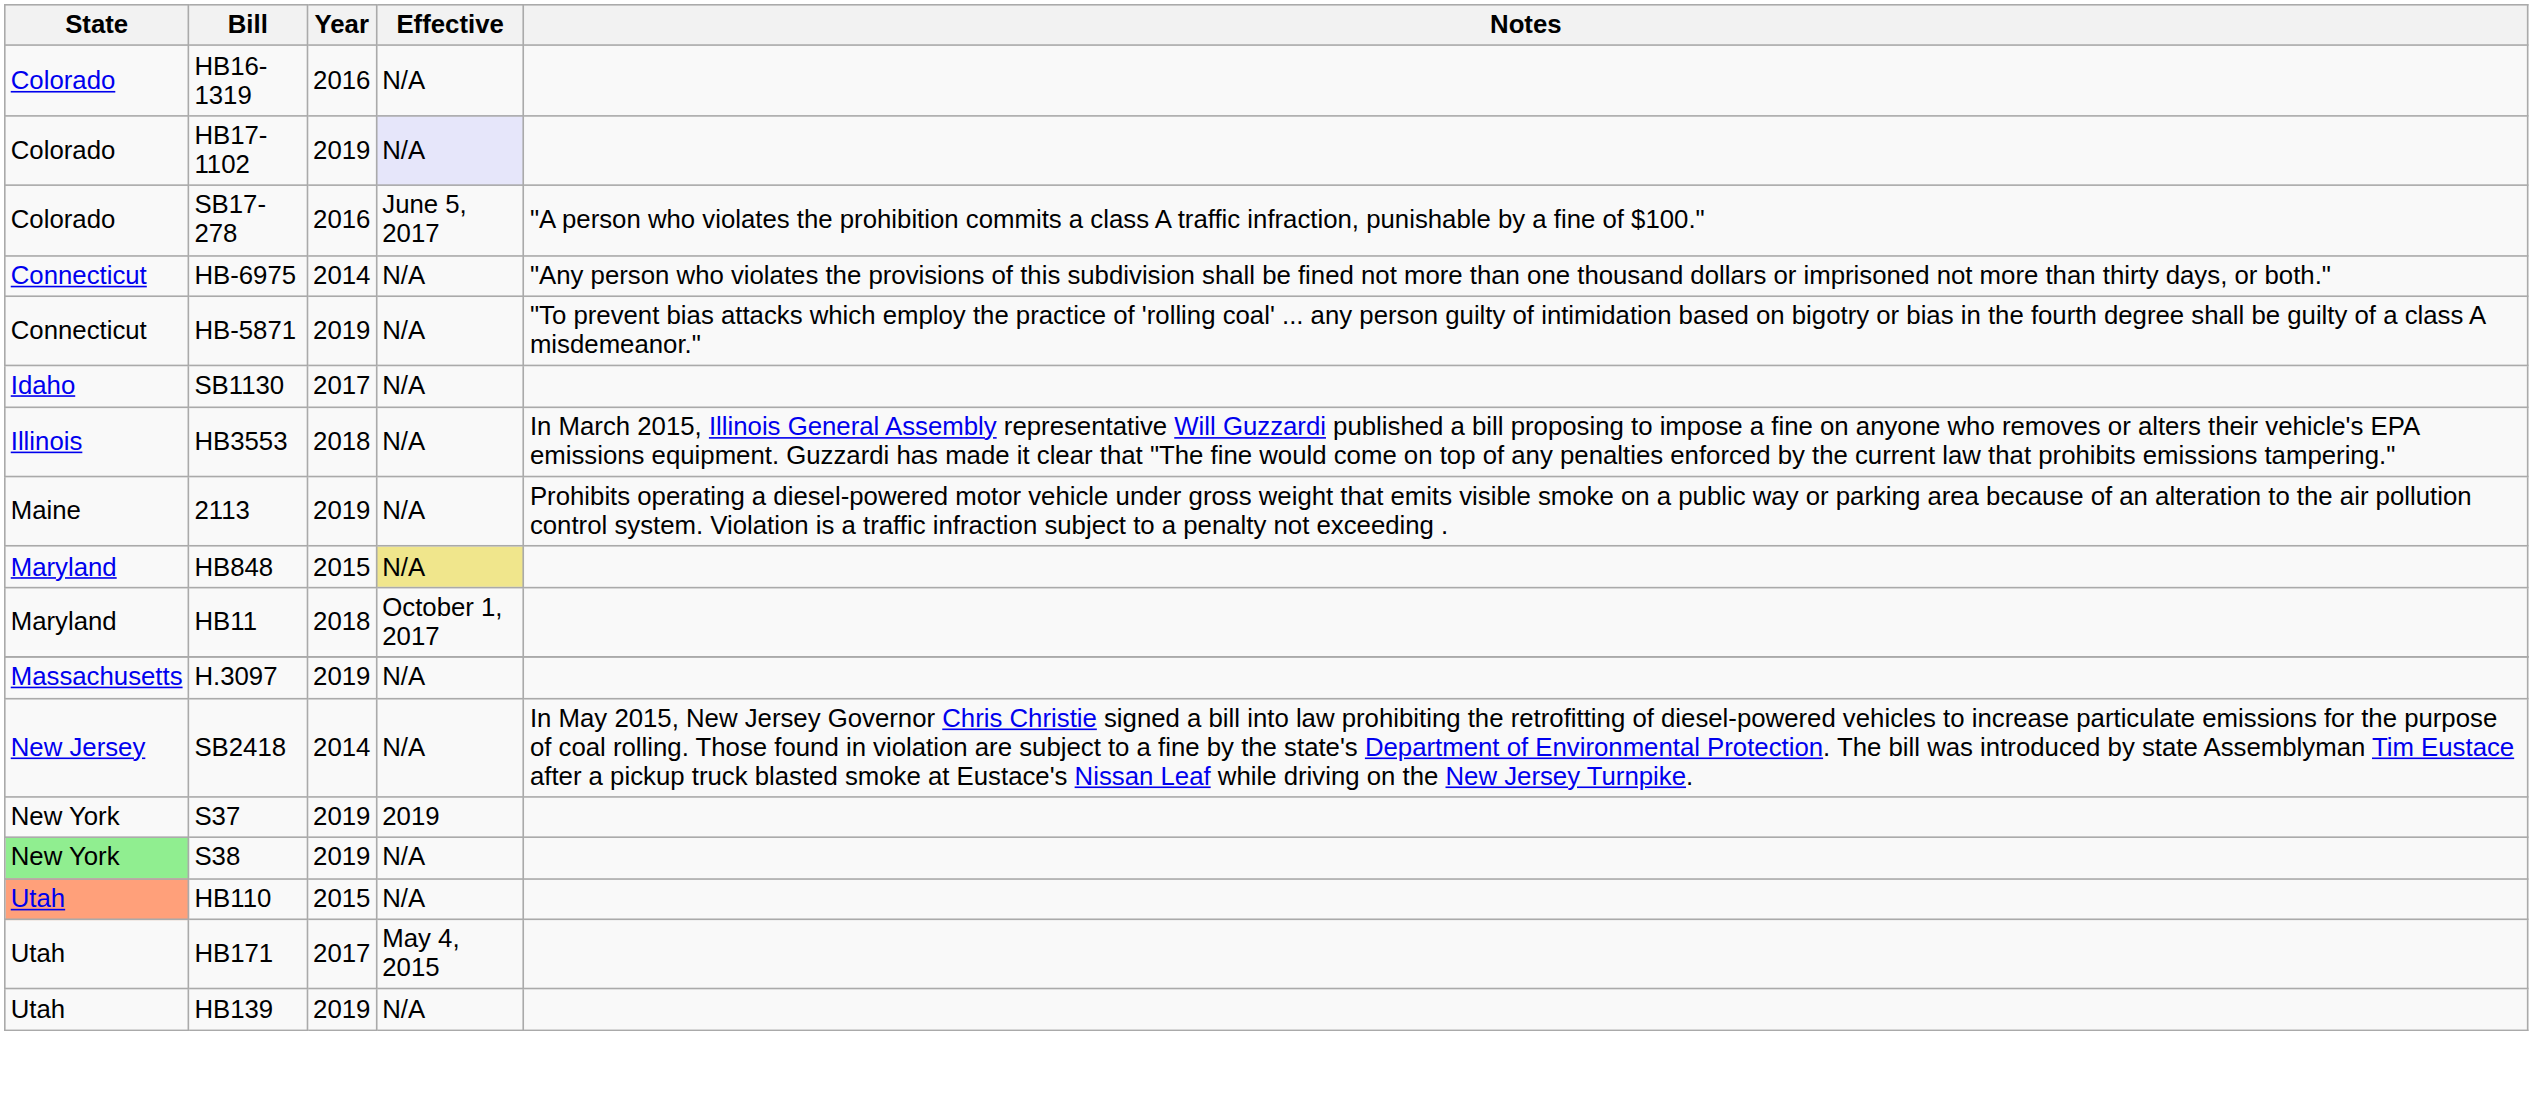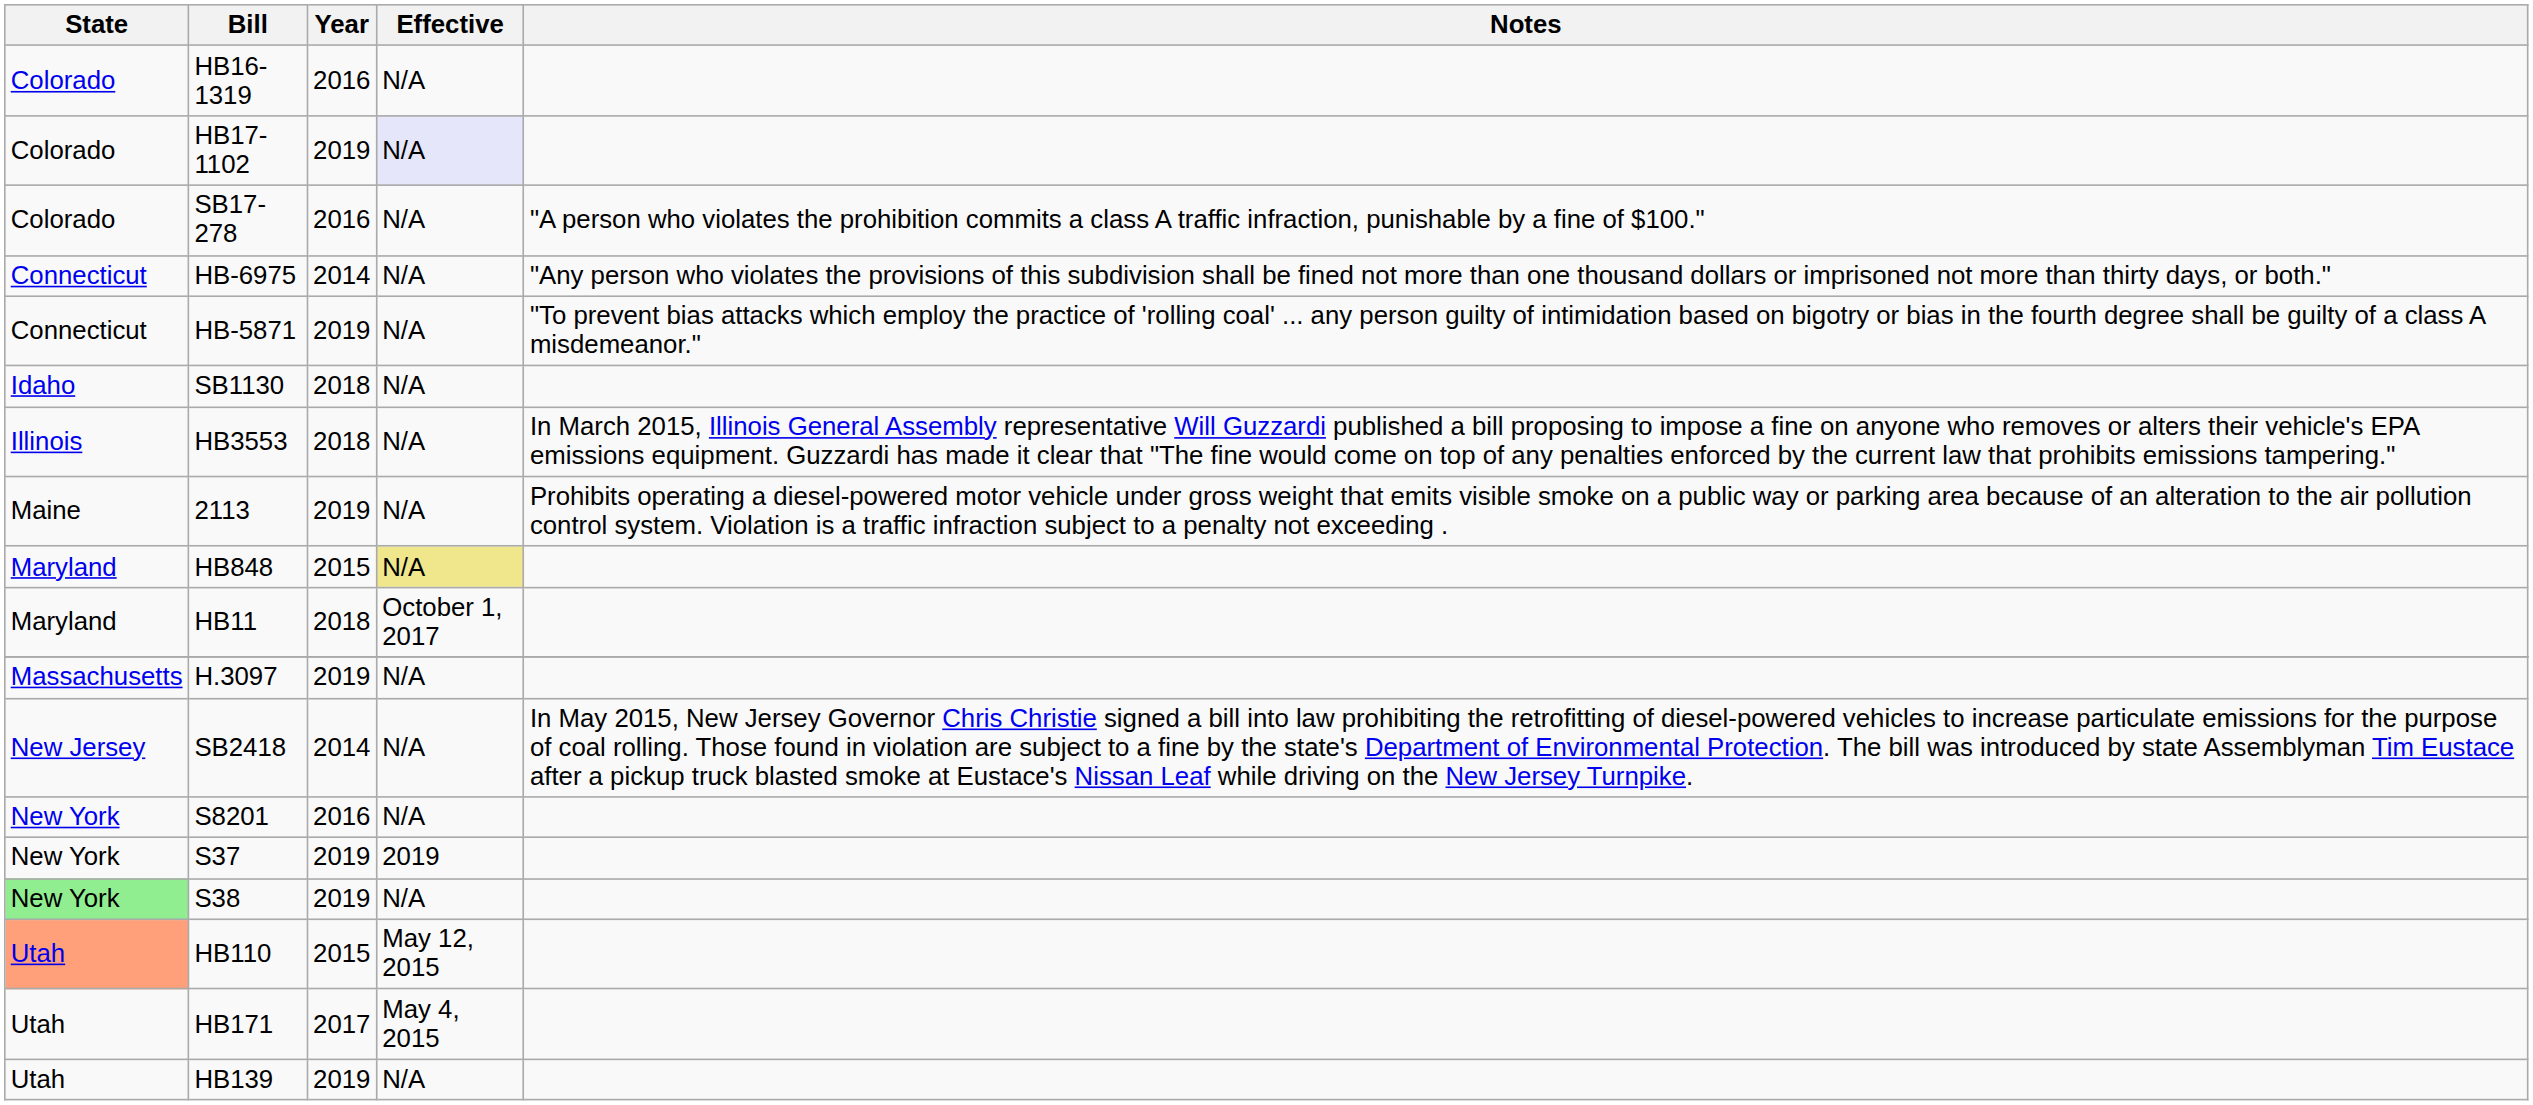 <table class="wikitable sortable">
 <tr>
 <th>State</th>
 <th>Bill</th>
 <th>Year</th>
 <th>Effective</th>
 <th>Notes</th>
 </tr>
 <tr>
 <td><a href='#'>Colorado</a></td>
 <td>HB16-1319</td>
 <td>2016</td>
 <td>N/A</td>
 <td></td>
 </tr>
 <tr>
 <td>Colorado</td>
 <td>HB17-1102</td>
 <td>2019</td>
 <td style="background: lavender;">N/A</td>
 <td></td>
 </tr>
 <tr>
 <td>Colorado</td>
 <td>SB17-278</td>
 <td>2016</td>
-<td>June 5, 2017</td>
+<td>N/A</td>
 <td>"A person who violates the prohibition commits a class A traffic infraction, punishable by a fine of $100."</td>
 </tr>
 <tr>
 <td><a href='#'>Connecticut</a></td>
 <td>HB-6975 </td>
 <td>2014</td>
 <td>N/A</td>
 <td>"Any person who violates the provisions of this subdivision shall be fined not more than one thousand dollars or imprisoned not more than thirty days, or both."</td>
 </tr>
 <tr>
 <td>Connecticut</td>
 <td>HB-5871 </td>
 <td>2019</td>
 <td>N/A</td>
 <td>"To prevent bias attacks which employ the practice of 'rolling coal' ... any person guilty of intimidation based on bigotry or bias in the fourth degree shall be guilty of a class A misdemeanor."</td>
 </tr>
 <tr>
 <td><a href='#'>Idaho</a></td>
 <td>SB1130</td>
-<td>2017</td>
+<td>2018</td>
 <td>N/A</td>
 <td></td>
 </tr>
 <tr>
 <td><a href='#'>Illinois</a></td>
 <td>HB3553</td>
 <td>2018</td>
 <td>N/A</td>
 <td>In March 2015, <a href='#'>Illinois General Assembly</a> representative <a href='#'>Will Guzzardi</a> published a bill proposing to impose a  fine on anyone who removes or alters their vehicle's EPA emissions equipment. Guzzardi has made it clear that "The fine would come on top of any penalties enforced by the current law that prohibits emissions tampering."</td>
 </tr>
 <tr>
 <td>Maine</td>
 <td>2113</td>
 <td>2019</td>
 <td>N/A</td>
 <td>Prohibits operating a diesel-powered motor vehicle under  gross weight that emits visible smoke on a public way or parking area because of an alteration to the air pollution control system. Violation is a traffic infraction subject to a penalty not exceeding .</td>
 </tr>
 <tr>
 <td><a href='#'>Maryland</a></td>
 <td>HB848</td>
 <td>2015</td>
 <td style="background: khaki;">N/A</td>
 <td></td>
 </tr>
 <tr>
 <td>Maryland</td>
 <td>HB11</td>
 <td>2018</td>
 <td>October 1, 2017</td>
 <td></td>
 </tr>
 <tr>
 </tr>
 <tr>
 <td><a href='#'>Massachusetts</a></td>
 <td>H.3097</td>
 <td>2019</td>
 <td>N/A</td>
 <td></td>
 </tr>
 <tr>
 <td><a href='#'>New Jersey</a></td>
 <td>SB2418</td>
 <td>2014</td>
 <td>N/A</td>
 <td>In May 2015, New Jersey Governor <a href='#'>Chris Christie</a> signed a bill into law prohibiting the retrofitting of diesel-powered vehicles to increase particulate emissions for the purpose of coal rolling. Those found in violation are subject to a fine by the state's <a href='#'>Department of Environmental Protection</a>. The bill was introduced by state Assemblyman <a href='#'>Tim Eustace</a> after a pickup truck blasted smoke at Eustace's <a href='#'>Nissan Leaf</a> while driving on the <a href='#'>New Jersey Turnpike</a>.</td>
 </tr>
 <tr>
+<td><a href='#'>New York</a></td>
+<td>S8201</td>
+<td>2016</td>
+<td>N/A</td>
+<td></td>
+</tr>
+<tr>
 <td>New York</td>
 <td>S37</td>
 <td>2019</td>
 <td>2019</td>
 <td></td>
 </tr>
 <tr>
 <td style="background: lightgreen;">New York</td>
 <td>S38</td>
 <td>2019</td>
 <td>N/A</td>
 <td></td>
 </tr>
 <tr>
 <td style="background: lightsalmon;"><a href='#'>Utah</a></td>
 <td>HB110</td>
 <td>2015</td>
-<td>N/A</td>
+<td>May 12, 2015</td>
 <td></td>
 </tr>
 <tr>
 <td>Utah</td>
 <td>HB171</td>
 <td>2017</td>
 <td>May 4, 2015</td>
 <td></td>
 </tr>
 <tr>
 <td>Utah</td>
 <td>HB139</td>
 <td>2019</td>
 <td>N/A</td>
 <td></td>
 </tr>
 </table>
